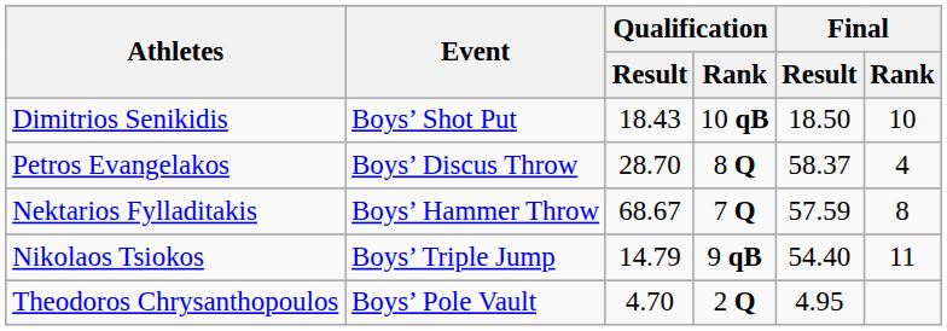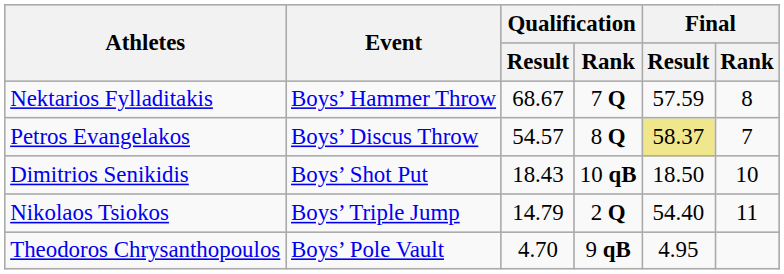 <table class="wikitable" border="1" style="font-size:90%">
 <tr>
 <th rowspan=2>Athletes</th>
 <th rowspan=2>Event</th>
 <th colspan=2>Qualification</th>
 <th colspan=2>Final</th>
 </tr>
 <tr>
 <th>Result</th>
 <th>Rank</th>
 <th>Result</th>
 <th>Rank</th>
 </tr>
 <tr>
+<td><a href='#'>Nektarios Fylladitakis</a></td>
+<td><a href='#'>Boys’ Hammer Throw</a></td>
+<td align=center>68.67</td>
+<td align=center>7 <strong>Q</strong></td>
+<td align=center>57.59</td>
+<td align=center>8</td>
+</tr>
+<tr>
+<td><a href='#'>Petros Evangelakos</a></td>
+<td><a href='#'>Boys’ Discus Throw</a></td>
+<td align=center>54.57</td>
+<td align=center>8 <strong>Q</strong></td>
+<td align=center style="background: khaki;">58.37</td>
+<td align=center>7</td>
+</tr>
+<tr>
 <td><a href='#'>Dimitrios Senikidis</a></td>
 <td><a href='#'>Boys’ Shot Put</a></td>
 <td align=center>18.43</td>
 <td align=center>10 <strong>qB</strong></td>
 <td align=center>18.50</td>
 <td align=center>10</td>
 </tr>
 <tr>
-<td><a href='#'>Petros Evangelakos</a></td>
-<td><a href='#'>Boys’ Discus Throw</a></td>
-<td align=center>28.70</td>
-<td align=center>8 <strong>Q</strong></td>
-<td align=center>58.37</td>
-<td align=center>4</td>
-</tr>
-<tr>
-<td><a href='#'>Nektarios Fylladitakis</a></td>
-<td><a href='#'>Boys’ Hammer Throw</a></td>
-<td align=center>68.67</td>
-<td align=center>7 <strong>Q</strong></td>
-<td align=center>57.59</td>
-<td align=center>8</td>
-</tr>
-<tr>
 <td><a href='#'>Nikolaos Tsiokos</a></td>
 <td><a href='#'>Boys’ Triple Jump</a></td>
 <td align=center>14.79</td>
-<td align=center>9 <strong>qB</strong></td>
+<td align=center>2 <strong>Q</strong></td>
 <td align=center>54.40</td>
 <td align=center>11</td>
 </tr>
 <tr>
 <td><a href='#'>Theodoros Chrysanthopoulos</a></td>
 <td><a href='#'>Boys’ Pole Vault</a></td>
 <td align=center>4.70</td>
-<td align=center>2 <strong>Q</strong></td>
+<td align=center>9 <strong>qB</strong></td>
 <td align=center>4.95</td>
 <td align=center></td>
 </tr>
 </table>
